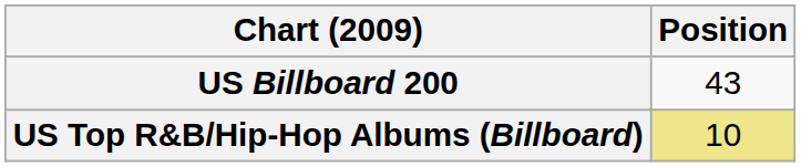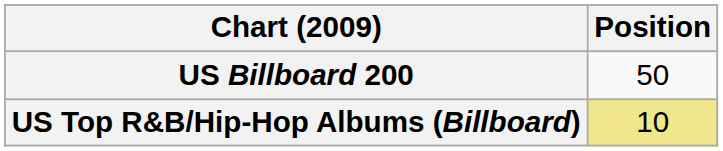 <table class="wikitable sortable plainrowheaders" style="text-align:center">
 <tr>
 <th scope="col">Chart (2009)</th>
 <th scope="col">Position</th>
 </tr>
 <tr>
 <th scope="row">US <em>Billboard</em> 200</th>
-<td>43</td>
+<td>50</td>
 </tr>
 <tr>
 <th scope="row">US Top R&B/Hip-Hop Albums (<em>Billboard</em>)</th>
 <td style="background: khaki;">10</td>
 </tr>
 </table>
